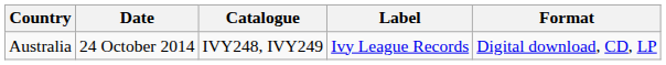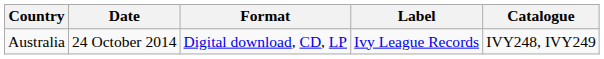 <table class="wikitable">
 <tr>
 <th>Country</th>
 <th>Date</th>
+<th>Format</th>
+<th>Label</th>
 <th>Catalogue</th>
-<th>Label</th>
-<th>Format</th>
 </tr>
 <tr>
 <td>Australia</td>
 <td>24 October 2014</td>
+<td><a href='#'>Digital download</a>, <a href='#'>CD</a>, <a href='#'>LP</a></td>
+<td><a href='#'>Ivy League Records</a></td>
 <td>IVY248, IVY249</td>
-<td><a href='#'>Ivy League Records</a></td>
-<td><a href='#'>Digital download</a>, <a href='#'>CD</a>, <a href='#'>LP</a></td>
 </tr>
 </table>
